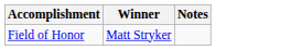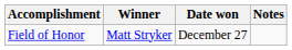 <table class="wikitable">
 <tr>
 <th>Accomplishment</th>
 <th>Winner</th>
+<th>Date won</th>
 <th>Notes</th>
 </tr>
 <tr>
 <td><a href='#'>Field of Honor</a></td>
 <td><a href='#'>Matt Stryker</a></td>
+<td>December 27</td>
 <td></td>
 </tr>
 </table>
